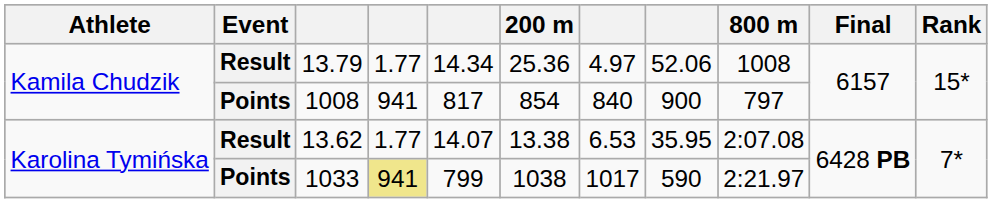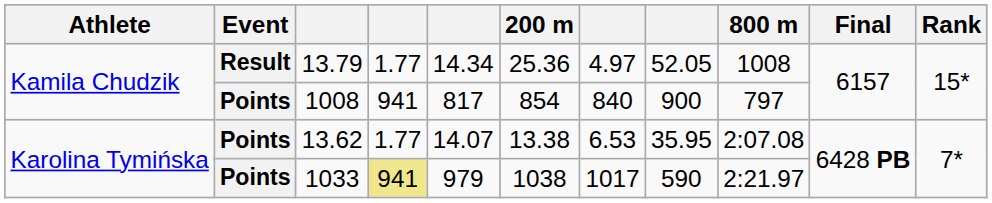 <table class="wikitable" style="font-size:90%">
 <tr>
 <th>Athlete</th>
 <th>Event</th>
 <th></th>
 <th></th>
 <th></th>
 <th>200 m</th>
 <th></th>
 <th></th>
 <th>800 m</th>
 <th>Final</th>
 <th>Rank</th>
 </tr>
 <tr align=center>
 <td rowspan=2 align=left><a href='#'>Kamila Chudzik</a></td>
 <th style="font-size:95%">Result</th>
 <td>13.79</td>
 <td>1.77</td>
 <td>14.34</td>
 <td>25.36</td>
 <td>4.97</td>
-<td>52.06</td>
+<td>52.05</td>
 <td>1008</td>
 <td rowspan=2>6157</td>
 <td rowspan=2>15*</td>
 </tr>
 <tr align=center>
 <th style="font-size:95%">Points</th>
 <td>1008</td>
 <td>941</td>
 <td>817</td>
 <td>854</td>
 <td>840</td>
 <td>900</td>
 <td>797</td>
 </tr>
 <tr align=center>
 <td rowspan=2 align=left><a href='#'>Karolina Tymińska</a></td>
-<th style="font-size:95%">Result</th>
+<th style="font-size:95%">Points</th>
 <td>13.62</td>
 <td>1.77</td>
 <td>14.07</td>
 <td>13.38</td>
 <td>6.53</td>
 <td>35.95</td>
 <td>2:07.08</td>
 <td rowspan=2>6428 <strong>PB</strong></td>
 <td rowspan=2>7*</td>
 </tr>
 <tr align=center>
 <th style="font-size:95%">Points</th>
 <td>1033</td>
 <td style="background: khaki;">941</td>
-<td>799</td>
+<td>979</td>
 <td>1038</td>
 <td>1017</td>
 <td>590</td>
 <td>2:21.97</td>
 </tr>
 </table>
